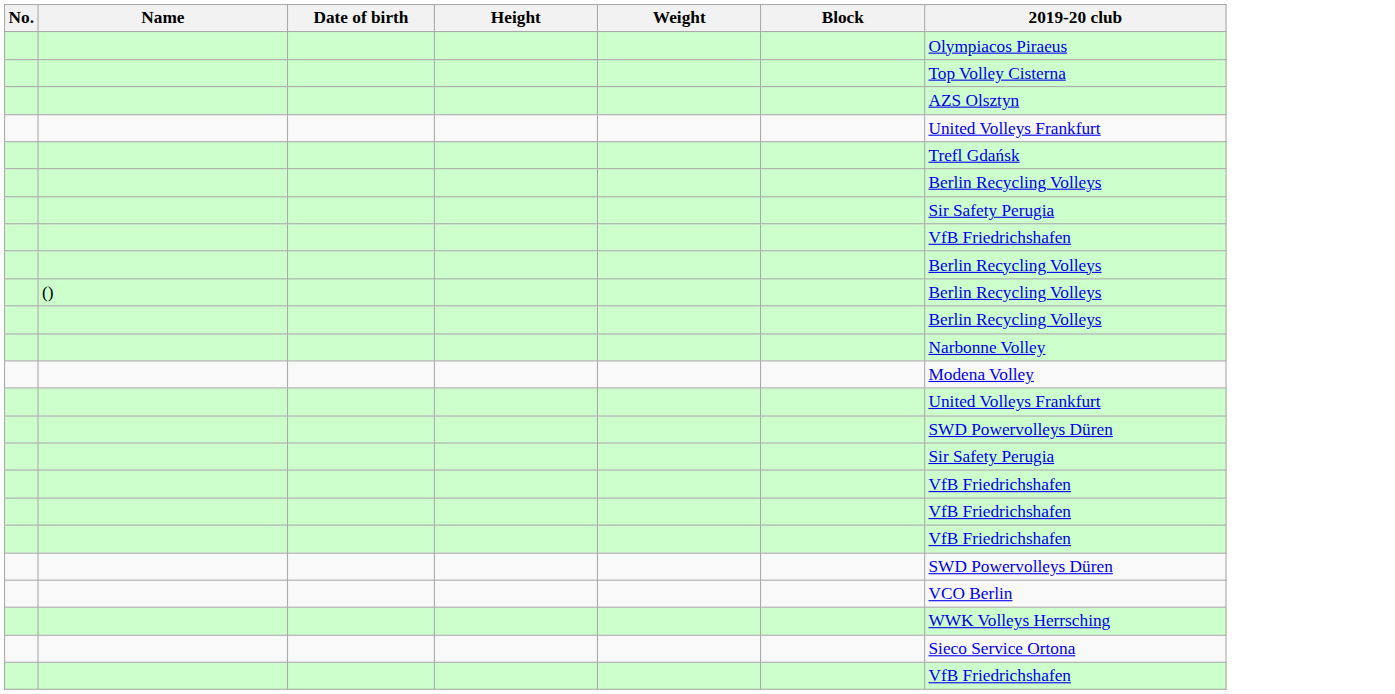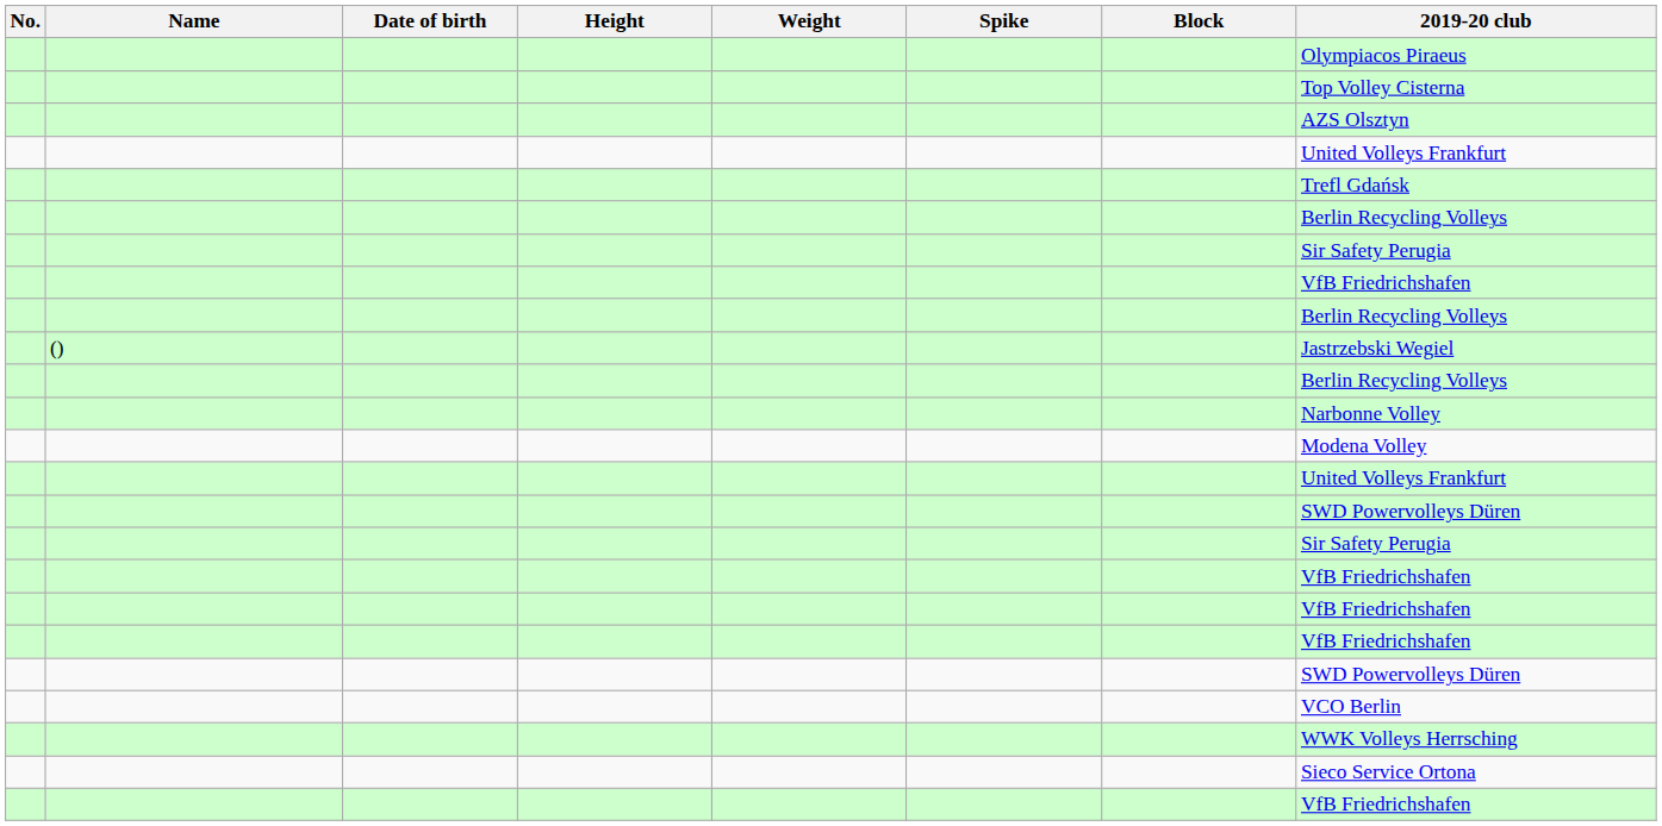 <table class="wikitable sortable" style="font-size:100%; text-align:center;">
 <tr>
 <th>No.</th>
 <th style="width:14em">Name</th>
 <th style="width:8em">Date of birth</th>
 <th style="width:9em">Height</th>
 <th style="width:9em">Weight</th>
+<th style="width:9em">Spike</th>
 <th style="width:9em">Block</th>
 <th style="width:17em">2019-20 club</th>
 </tr>
 <tr bgcolor=#ccffcc>
 <td></td>
 <td align=left></td>
 <td align=right></td>
+<td></td>
 <td></td>
 <td></td>
 <td></td>
 <td align=left> <a href='#'>Olympiacos Piraeus</a></td>
 </tr>
 <tr bgcolor=#ccffcc>
 <td></td>
 <td align=left></td>
 <td align=right></td>
 <td></td>
 <td></td>
 <td></td>
+<td></td>
 <td align=left> <a href='#'>Top Volley Cisterna</a></td>
 </tr>
 <tr bgcolor=#ccffcc>
 <td></td>
 <td align=left></td>
 <td align=right></td>
+<td></td>
 <td></td>
 <td></td>
 <td></td>
 <td align=left> <a href='#'>AZS Olsztyn</a></td>
 </tr>
 <tr>
 <td></td>
 <td align=left></td>
 <td align=right></td>
 <td></td>
 <td></td>
 <td></td>
+<td></td>
 <td align=left> <a href='#'>United Volleys Frankfurt</a></td>
 </tr>
 <tr bgcolor=#ccffcc>
 <td></td>
 <td align=left></td>
 <td align=right></td>
+<td></td>
 <td></td>
 <td></td>
 <td></td>
 <td align=left> <a href='#'>Trefl Gdańsk</a></td>
 </tr>
 <tr bgcolor=#ccffcc>
 <td></td>
 <td align=left></td>
 <td align=right></td>
 <td></td>
 <td></td>
 <td></td>
+<td></td>
 <td align=left> <a href='#'>Berlin Recycling Volleys</a></td>
 </tr>
 <tr bgcolor=#ccffcc>
 <td></td>
 <td align=left></td>
 <td align=right></td>
+<td></td>
 <td></td>
 <td></td>
 <td></td>
 <td align=left> <a href='#'>Sir Safety Perugia</a></td>
 </tr>
 <tr bgcolor=#ccffcc>
 <td></td>
 <td align=left></td>
 <td align=right></td>
 <td></td>
 <td></td>
 <td></td>
+<td></td>
 <td align=left> <a href='#'>VfB Friedrichshafen</a></td>
 </tr>
 <tr bgcolor=#ccffcc>
 <td></td>
 <td align=left></td>
 <td align=right></td>
+<td></td>
 <td></td>
 <td></td>
 <td></td>
 <td align=left> <a href='#'>Berlin Recycling Volleys</a></td>
 </tr>
 <tr bgcolor=#ccffcc>
 <td></td>
 <td align=left> ()</td>
 <td align=right></td>
 <td></td>
 <td></td>
 <td></td>
-<td align=left> <a href='#'>Berlin Recycling Volleys</a></td>
+<td></td>
+<td align=left> <a href='#'>Jastrzebski Wegiel</a></td>
 </tr>
 <tr bgcolor=#ccffcc>
 <td></td>
 <td align=left></td>
 <td align=right></td>
+<td></td>
 <td></td>
 <td></td>
 <td></td>
 <td align=left> <a href='#'>Berlin Recycling Volleys</a></td>
 </tr>
 <tr bgcolor=#ccffcc>
 <td></td>
 <td align=left></td>
 <td align=right></td>
 <td></td>
 <td></td>
 <td></td>
+<td></td>
 <td align=left> <a href='#'>Narbonne Volley</a></td>
 </tr>
 <tr>
 <td></td>
 <td align=left></td>
 <td align=right></td>
+<td></td>
 <td></td>
 <td></td>
 <td></td>
 <td align=left> <a href='#'>Modena Volley</a></td>
 </tr>
 <tr bgcolor=#ccffcc>
 <td></td>
 <td align=left></td>
 <td align=right></td>
 <td></td>
 <td></td>
 <td></td>
+<td></td>
 <td align=left> <a href='#'>United Volleys Frankfurt</a></td>
 </tr>
 <tr bgcolor=#ccffcc>
 <td></td>
 <td align=left></td>
 <td align=right></td>
+<td></td>
 <td></td>
 <td></td>
 <td></td>
 <td align=left> <a href='#'>SWD Powervolleys Düren</a></td>
 </tr>
 <tr bgcolor=#ccffcc>
 <td></td>
 <td align=left></td>
 <td align=right></td>
 <td></td>
 <td></td>
 <td></td>
+<td></td>
 <td align=left> <a href='#'>Sir Safety Perugia</a></td>
 </tr>
 <tr bgcolor=#ccffcc>
 <td></td>
 <td align=left></td>
 <td align=right></td>
+<td></td>
 <td></td>
 <td></td>
 <td></td>
 <td align=left> <a href='#'>VfB Friedrichshafen</a></td>
 </tr>
 <tr bgcolor=#ccffcc>
 <td></td>
 <td align=left></td>
 <td align=right></td>
 <td></td>
 <td></td>
 <td></td>
+<td></td>
 <td align=left> <a href='#'>VfB Friedrichshafen</a></td>
 </tr>
 <tr bgcolor=#ccffcc>
 <td></td>
 <td align=left></td>
 <td align=right></td>
+<td></td>
 <td></td>
 <td></td>
 <td></td>
 <td align=left> <a href='#'>VfB Friedrichshafen</a></td>
 </tr>
 <tr>
 <td></td>
 <td align=left></td>
 <td align=right></td>
 <td></td>
 <td></td>
 <td></td>
+<td></td>
 <td align=left> <a href='#'>SWD Powervolleys Düren</a></td>
 </tr>
 <tr>
 <td></td>
 <td align=left></td>
 <td align=right></td>
+<td></td>
 <td></td>
 <td></td>
 <td></td>
 <td align=left> <a href='#'>VCO Berlin</a></td>
 </tr>
 <tr bgcolor=#ccffcc>
 <td></td>
 <td align=left></td>
 <td align=right></td>
 <td></td>
 <td></td>
 <td></td>
+<td></td>
 <td align=left> <a href='#'>WWK Volleys Herrsching</a></td>
 </tr>
 <tr>
 <td></td>
 <td align=left></td>
 <td align=right></td>
+<td></td>
 <td></td>
 <td></td>
 <td></td>
 <td align=left> <a href='#'>Sieco Service Ortona</a></td>
 </tr>
 <tr bgcolor=#ccffcc>
 <td></td>
 <td align=left></td>
 <td align=right></td>
 <td></td>
 <td></td>
 <td></td>
+<td></td>
 <td align=left> <a href='#'>VfB Friedrichshafen</a></td>
 </tr>
 </table>
